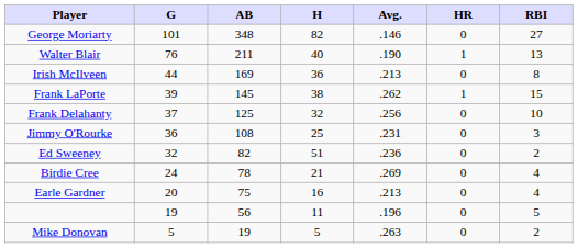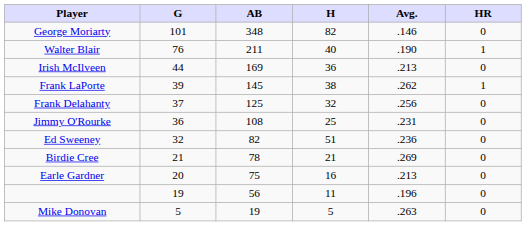 <table class="wikitable sortable">
 <tr>
 <th style="background:#ddf; width:16%;">Player</th>
 <th style="background:#ddf; width:9%;">G</th>
 <th style="background:#ddf; width:9%;">AB</th>
 <th style="background:#ddf; width:9%;">H</th>
 <th style="background:#ddf; width:9%;">Avg.</th>
 <th style="background:#ddf; width:9%;">HR</th>
-<th style="background:#ddf; width:9%;">RBI</th>
 </tr>
 <tr style="text-align:center;">
 <td><a href='#'>George Moriarty</a></td>
 <td>101</td>
 <td>348</td>
 <td>82</td>
 <td>.146</td>
 <td>0</td>
-<td>27</td>
 </tr>
 <tr align="center">
 <td><a href='#'>Walter Blair</a></td>
 <td>76</td>
 <td>211</td>
 <td>40</td>
 <td>.190</td>
 <td>1</td>
-<td>13</td>
 </tr>
 <tr align="center">
 <td><a href='#'>Irish McIlveen</a></td>
 <td>44</td>
 <td>169</td>
 <td>36</td>
 <td>.213</td>
 <td>0</td>
-<td>8</td>
 </tr>
 <tr align="center">
 <td><a href='#'>Frank LaPorte</a></td>
 <td>39</td>
 <td>145</td>
 <td>38</td>
 <td>.262</td>
 <td>1</td>
-<td>15</td>
 </tr>
 <tr align="center">
 <td><a href='#'>Frank Delahanty</a></td>
 <td>37</td>
 <td>125</td>
 <td>32</td>
 <td>.256</td>
 <td>0</td>
-<td>10</td>
 </tr>
 <tr align="center">
 <td><a href='#'>Jimmy O'Rourke</a></td>
 <td>36</td>
 <td>108</td>
 <td>25</td>
 <td>.231</td>
 <td>0</td>
-<td>3</td>
 </tr>
 <tr align="center">
 <td><a href='#'>Ed Sweeney</a></td>
 <td>32</td>
 <td>82</td>
 <td>51</td>
 <td>.236</td>
 <td>0</td>
-<td>2</td>
 </tr>
 <tr align="center">
 <td><a href='#'>Birdie Cree</a></td>
-<td>24</td>
+<td>21</td>
 <td>78</td>
 <td>21</td>
 <td>.269</td>
 <td>0</td>
-<td>4</td>
 </tr>
 <tr align="center">
 <td><a href='#'>Earle Gardner</a></td>
 <td>20</td>
 <td>75</td>
 <td>16</td>
 <td>.213</td>
 <td>0</td>
-<td>4</td>
 </tr>
 <tr align="center">
 <td></td>
 <td>19</td>
 <td>56</td>
 <td>11</td>
 <td>.196</td>
 <td>0</td>
-<td>5</td>
 </tr>
 <tr align="center">
 <td><a href='#'>Mike Donovan</a></td>
 <td>5</td>
 <td>19</td>
 <td>5</td>
 <td>.263</td>
 <td>0</td>
-<td>2</td>
 </tr>
 </table>
